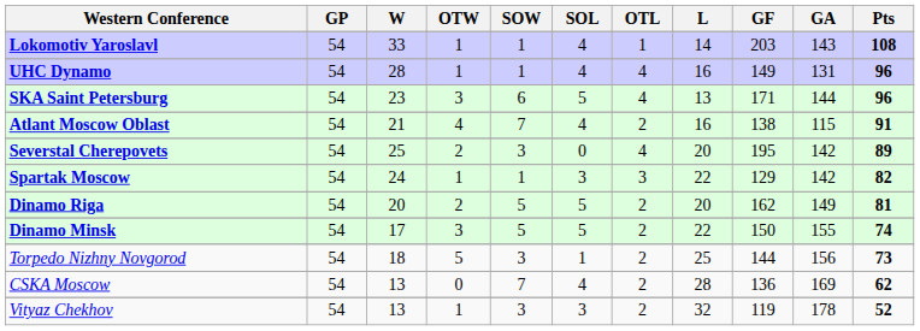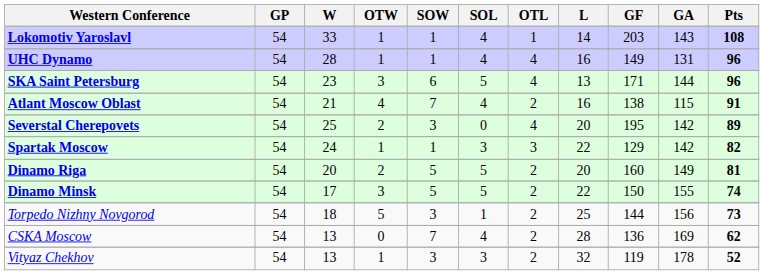 <table class="wikitable sortable">
 <tr>
 <th bgcolor="#DDDDFF" width="25%">Western Conference</th>
 <th bgcolor="#DDDDFF" width="5%">GP</th>
 <th bgcolor="#DDDDFF" width="5%">W</th>
 <th bgcolor="#DDDDFF" width="5%">OTW</th>
 <th bgcolor="#DDDDFF" width="5%">SOW</th>
 <th bgcolor="#DDDDFF" width="5%">SOL</th>
 <th bgcolor="#DDDDFF" width="5%">OTL</th>
 <th bgcolor="#DDDDFF" width="5%">L</th>
 <th bgcolor="#DDDDFF" width="5%">GF</th>
 <th bgcolor="#DDDDFF" width="5%">GA</th>
 <th bgcolor="#DDDDFF" width="5%">Pts</th>
 </tr>
 <tr>
 </tr>
 <tr align=center style="background:#ccf;">
 <td align=left> <strong><a href='#'>Lokomotiv Yaroslavl</a></strong></td>
 <td>54</td>
 <td>33</td>
 <td>1</td>
 <td>1</td>
 <td>4</td>
 <td>1</td>
 <td>14</td>
 <td>203</td>
 <td>143</td>
 <td><strong>108</strong></td>
 </tr>
 <tr>
 </tr>
 <tr align=center style="background:#ccf;">
 <td align=left> <strong><a href='#'>UHC Dynamo</a></strong></td>
 <td>54</td>
 <td>28</td>
 <td>1</td>
 <td>1</td>
 <td>4</td>
 <td>4</td>
 <td>16</td>
 <td>149</td>
 <td>131</td>
 <td><strong>96</strong></td>
 </tr>
 <tr>
 </tr>
 <tr align=center  bgcolor="#DDFFDD">
 <td align=left> <strong><a href='#'>SKA Saint Petersburg</a></strong></td>
 <td>54</td>
 <td>23</td>
 <td>3</td>
 <td>6</td>
 <td>5</td>
 <td>4</td>
 <td>13</td>
 <td>171</td>
 <td>144</td>
 <td><strong>96</strong></td>
 </tr>
 <tr>
 </tr>
 <tr align=center bgcolor="#DDFFDD">
 <td align=left> <strong><a href='#'>Atlant Moscow Oblast</a></strong></td>
 <td>54</td>
 <td>21</td>
 <td>4</td>
 <td>7</td>
 <td>4</td>
 <td>2</td>
 <td>16</td>
 <td>138</td>
 <td>115</td>
 <td><strong>91</strong></td>
 </tr>
 <tr>
 </tr>
 <tr align=center bgcolor="#DDFFDD">
 <td align=left> <strong><a href='#'>Severstal Cherepovets</a></strong></td>
 <td>54</td>
 <td>25</td>
 <td>2</td>
 <td>3</td>
 <td>0</td>
 <td>4</td>
 <td>20</td>
 <td>195</td>
 <td>142</td>
 <td><strong>89</strong></td>
 </tr>
 <tr>
 </tr>
 <tr align=center bgcolor="#DDFFDD">
 <td align=left> <strong><a href='#'>Spartak Moscow</a></strong></td>
 <td>54</td>
 <td>24</td>
 <td>1</td>
 <td>1</td>
 <td>3</td>
 <td>3</td>
 <td>22</td>
 <td>129</td>
 <td>142</td>
 <td><strong>82</strong></td>
 </tr>
 <tr>
 </tr>
 <tr align=center bgcolor="#DDFFDD">
 <td align=left> <strong><a href='#'>Dinamo Riga</a></strong></td>
 <td>54</td>
 <td>20</td>
 <td>2</td>
 <td>5</td>
 <td>5</td>
 <td>2</td>
 <td>20</td>
-<td>162</td>
+<td>160</td>
 <td>149</td>
 <td><strong>81</strong></td>
 </tr>
 <tr>
 </tr>
 <tr align=center bgcolor="#DDFFDD">
 <td align=left> <strong><a href='#'>Dinamo Minsk</a></strong></td>
 <td>54</td>
 <td>17</td>
 <td>3</td>
 <td>5</td>
 <td>5</td>
 <td>2</td>
 <td>22</td>
 <td>150</td>
 <td>155</td>
 <td><strong>74</strong></td>
 </tr>
 <tr>
 </tr>
 <tr align=center bgcolor=>
 <td align=left> <em><a href='#'>Torpedo Nizhny Novgorod</a></em></td>
 <td>54</td>
 <td>18</td>
 <td>5</td>
 <td>3</td>
 <td>1</td>
 <td>2</td>
 <td>25</td>
 <td>144</td>
 <td>156</td>
 <td><strong>73</strong></td>
 </tr>
 <tr>
 </tr>
 <tr align=center bgcolor=>
 <td align=left> <em><a href='#'>CSKA Moscow</a></em></td>
 <td>54</td>
 <td>13</td>
 <td>0</td>
 <td>7</td>
 <td>4</td>
 <td>2</td>
 <td>28</td>
 <td>136</td>
 <td>169</td>
 <td><strong>62</strong></td>
 </tr>
 <tr>
 </tr>
 <tr align=center bgcolor=>
 <td align=left> <em><a href='#'>Vityaz Chekhov</a></em></td>
 <td>54</td>
 <td>13</td>
 <td>1</td>
 <td>3</td>
 <td>3</td>
 <td>2</td>
 <td>32</td>
 <td>119</td>
 <td>178</td>
 <td><strong>52</strong></td>
 </tr>
 </table>
